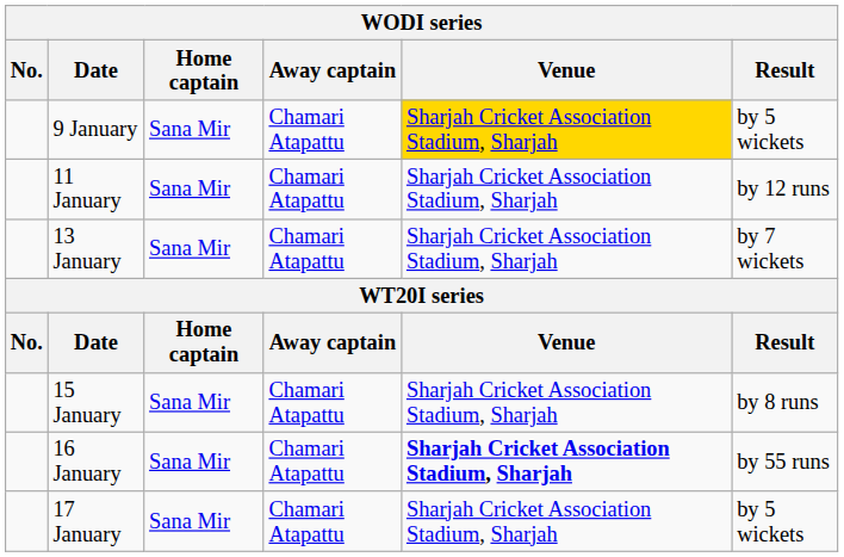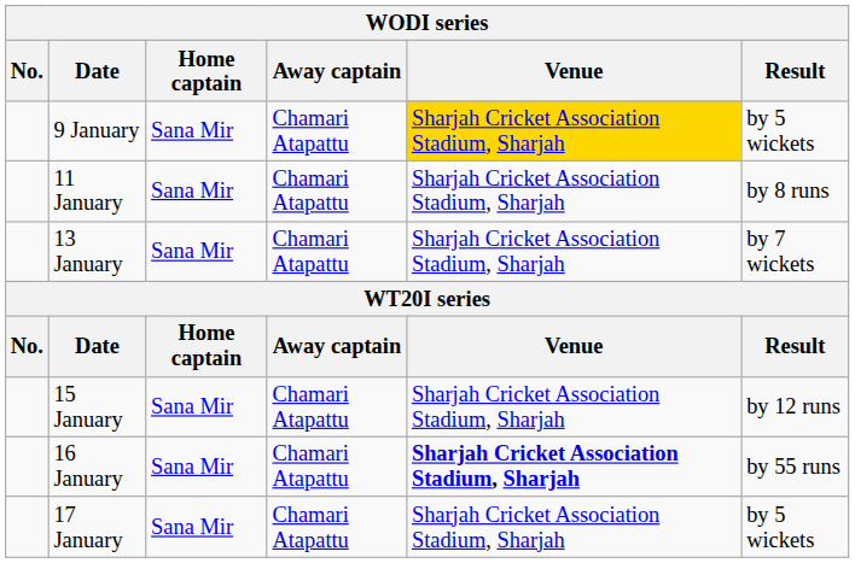 <table class="wikitable">
 <tr>
 <th colspan="9">WODI series</th>
 </tr>
 <tr>
 <th>No.</th>
 <th>Date</th>
 <th>Home captain</th>
 <th>Away captain</th>
 <th>Venue</th>
 <th>Result</th>
 </tr>
 <tr>
 <td></td>
 <td>9 January</td>
 <td><a href='#'>Sana Mir</a></td>
 <td><a href='#'>Chamari Atapattu</a></td>
 <td style="background: gold;"><a href='#'>Sharjah Cricket Association Stadium</a>, <a href='#'>Sharjah</a></td>
 <td> by 5 wickets</td>
 </tr>
 <tr>
 <td></td>
 <td>11 January</td>
 <td><a href='#'>Sana Mir</a></td>
 <td><a href='#'>Chamari Atapattu</a></td>
 <td><a href='#'>Sharjah Cricket Association Stadium</a>, <a href='#'>Sharjah</a></td>
-<td> by 12 runs</td>
+<td> by 8 runs</td>
 </tr>
 <tr>
 <td></td>
 <td>13 January</td>
 <td><a href='#'>Sana Mir</a></td>
 <td><a href='#'>Chamari Atapattu</a></td>
 <td><a href='#'>Sharjah Cricket Association Stadium</a>, <a href='#'>Sharjah</a></td>
 <td> by 7 wickets</td>
 </tr>
 <tr>
 <th colspan="9">WT20I series</th>
 </tr>
 <tr>
 <th>No.</th>
 <th>Date</th>
 <th>Home captain</th>
 <th>Away captain</th>
 <th>Venue</th>
 <th>Result</th>
 </tr>
 <tr>
 <td></td>
 <td>15 January</td>
 <td><a href='#'>Sana Mir</a></td>
 <td><a href='#'>Chamari Atapattu</a></td>
 <td><a href='#'>Sharjah Cricket Association Stadium</a>, <a href='#'>Sharjah</a></td>
-<td> by 8 runs</td>
+<td> by 12 runs</td>
 </tr>
 <tr>
 <td></td>
 <td>16 January</td>
 <td><a href='#'>Sana Mir</a></td>
 <td><a href='#'>Chamari Atapattu</a></td>
 <td><strong><a href='#'>Sharjah Cricket Association Stadium</a>, <a href='#'>Sharjah</a></strong></td>
 <td> by 55 runs</td>
 </tr>
 <tr>
 <td></td>
 <td>17 January</td>
 <td><a href='#'>Sana Mir</a></td>
 <td><a href='#'>Chamari Atapattu</a></td>
 <td><a href='#'>Sharjah Cricket Association Stadium</a>, <a href='#'>Sharjah</a></td>
 <td> by 5 wickets</td>
 </tr>
 </table>
